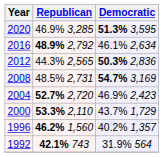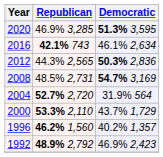 <table class="wikitable" style="float:right; font-size:95%;">
 <tr bgcolor=lightgrey>
 <th>Year</th>
 <th><a href='#'>Republican</a></th>
 <th><a href='#'>Democratic</a></th>
 </tr>
 <tr>
 <td align="center" bgcolor="#f0f0ff"><a href='#'>2020</a></td>
 <td align="center" bgcolor="#fff3f3">46.9% <em>3,285</em></td>
 <td align="center" bgcolor="#f0f0ff"><strong>51.3%</strong> <em>3,595</em></td>
 </tr>
 <tr>
 <td align="center" bgcolor="#fff3f3"><a href='#'>2016</a></td>
-<td align="center" bgcolor="#fff3f3"><strong>48.9%</strong> <em>2,792</em></td>
+<td align="center" bgcolor="#fff3f3"><strong>42.1%</strong> <em>743</em></td>
 <td align="center" bgcolor="#f0f0ff">46.1% <em>2,634</em></td>
 </tr>
 <tr>
 <td align="center" bgcolor="#f0f0ff"><a href='#'>2012</a></td>
 <td align="center" bgcolor="#fff3f3">44.3% <em>2,565</em></td>
 <td align="center" bgcolor="#f0f0ff"><strong>50.3%</strong> <em>2,836</em></td>
 </tr>
 <tr>
 <td align="center" bgcolor="#f0f0ff"><a href='#'>2008</a></td>
 <td align="center" bgcolor="#fff3f3">48.5% <em>2,731</em></td>
 <td align="center" bgcolor="#f0f0ff"><strong>54.7%</strong> <em>3,169</em></td>
 </tr>
 <tr>
 <td align="center" bgcolor="#fff3f3"><a href='#'>2004</a></td>
 <td align="center" bgcolor="#fff3f3"><strong>52.7%</strong> <em>2,720</em></td>
-<td align="center" bgcolor="#f0f0ff">46.9% <em>2,423</em></td>
+<td align="center" bgcolor="#f0f0ff">31.9% <em>564</em></td>
 </tr>
 <tr>
 <td align="center" bgcolor="#fff3f3"><a href='#'>2000</a></td>
 <td align="center" bgcolor="#fff3f3"><strong>53.3%</strong> <em>2,110</em></td>
 <td align="center" bgcolor="#f0f0ff">43.7% <em>1,729</em></td>
 </tr>
 <tr>
 <td align="center" bgcolor="#fff3f3"><a href='#'>1996</a></td>
 <td align="center" bgcolor="#fff3f3"><strong>46.2%</strong> <em>1,560</em></td>
 <td align="center" bgcolor="#f0f0ff">40.2% <em>1,357</em></td>
 </tr>
 <tr>
 <td align="center" bgcolor="#fff3f3"><a href='#'>1992</a></td>
-<td align="center" bgcolor="#fff3f3"><strong>42.1%</strong> <em>743</em></td>
-<td align="center" bgcolor="#f0f0ff">31.9% <em>564</em></td>
+<td align="center" bgcolor="#fff3f3"><strong>48.9%</strong> <em>2,792</em></td>
+<td align="center" bgcolor="#f0f0ff">46.9% <em>2,423</em></td>
 </tr>
 <tr>
 </tr>
 </table>
